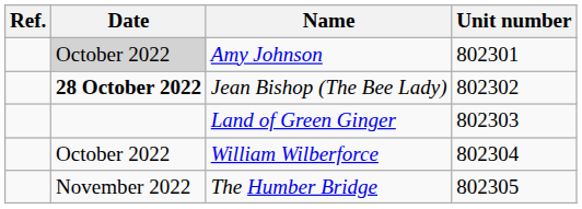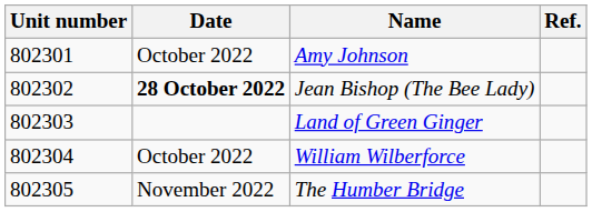 <table class="wikitable">
 <tr>
-<th>Ref.</th>
+<th>Unit number</th>
 <th>Date</th>
 <th>Name</th>
-<th>Unit number</th>
+<th>Ref.</th>
 </tr>
 <tr>
+<td>802301</td>
+<td>October 2022</td>
+<td><em><a href='#'>Amy Johnson</a></em></td>
 <td></td>
-<td style="background: lightgrey;">October 2022</td>
-<td><em><a href='#'>Amy Johnson</a></em></td>
-<td>802301</td>
 </tr>
 <tr>
-<td></td>
+<td>802302</td>
 <td><strong>28 October 2022</strong></td>
 <td><em>Jean Bishop (The Bee Lady)</em></td>
-<td>802302</td>
+<td></td>
 </tr>
 <tr>
-<td></td>
+<td>802303</td>
 <td></td>
 <td><em><a href='#'>Land of Green Ginger</a></em></td>
-<td>802303</td>
+<td></td>
 </tr>
 <tr>
-<td></td>
+<td>802304</td>
 <td>October 2022</td>
 <td><em><a href='#'>William Wilberforce</a></em></td>
-<td>802304</td>
+<td></td>
 </tr>
 <tr>
-<td></td>
+<td>802305</td>
 <td>November 2022</td>
 <td><em>The <a href='#'>Humber Bridge</a></em></td>
-<td>802305</td>
+<td></td>
 </tr>
 </table>
